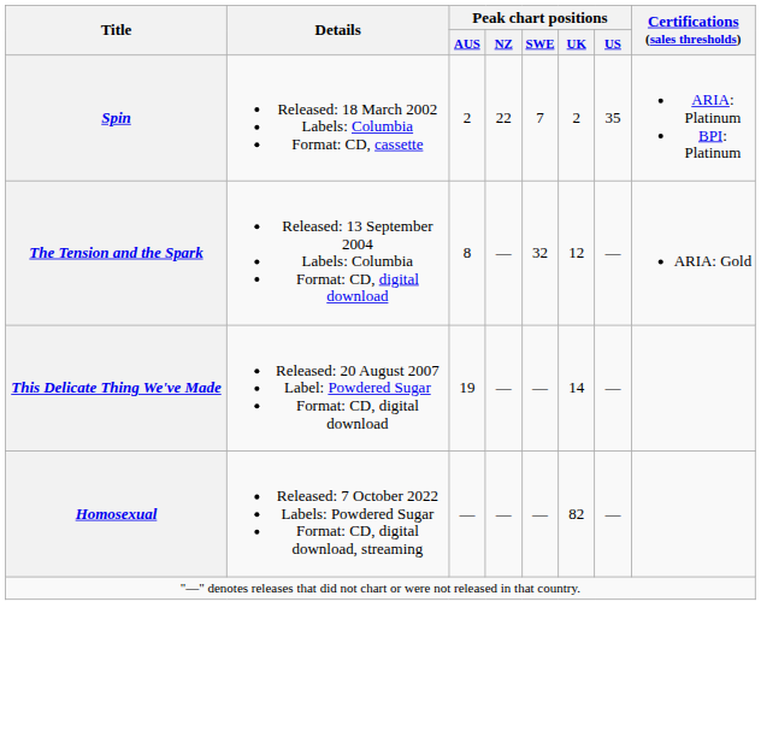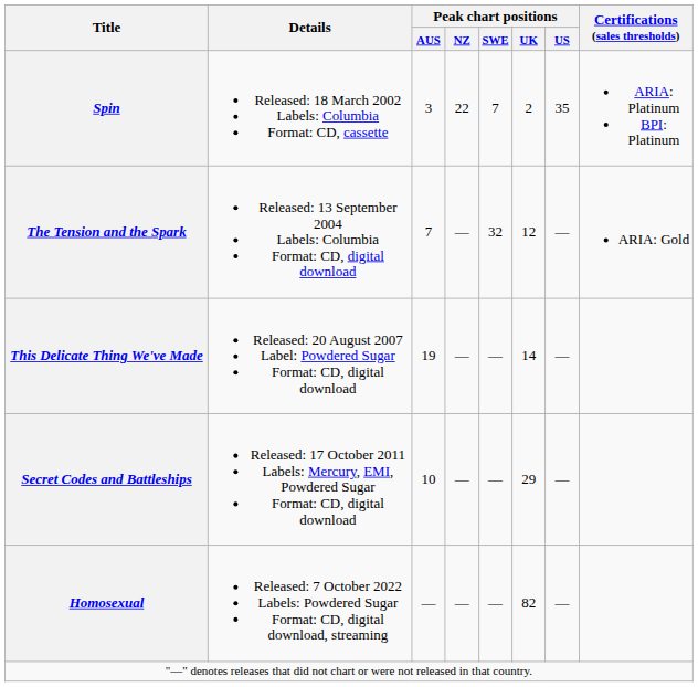 <table class="wikitable plainrowheaders" style="text-align:center;" border="1">
 <tr>
 <th rowspan="2" width=220>Title</th>
 <th rowspan="2" width=220>Details</th>
 <th colspan="5">Peak chart positions</th>
 <th rowspan="2" width=120><a href='#'>Certifications</a><br><small>(<a href='#'>sales thresholds</a>)</small></th>
 </tr>
 <tr>
 <th width=30><small><a href='#'>AUS</a><br></small></th>
 <th width=30><small><a href='#'>NZ</a><br></small></th>
 <th width=30><small><a href='#'>SWE</a><br></small></th>
 <th width=30><small><a href='#'>UK</a><br></small></th>
 <th width=30><small><a href='#'>US</a><br></small></th>
 </tr>
 <tr>
 <th scope="row"><em><a href='#'>Spin</a></em></th>
 <td><br><ul><li>Released: 18 March 2002</li><li>Labels: <a href='#'>Columbia</a></li><li>Format: CD, <a href='#'>cassette</a></li></ul></td>
-<td>2</td>
+<td>3</td>
 <td>22</td>
 <td>7</td>
 <td>2</td>
 <td>35</td>
 <td><br><ul><li><a href='#'>ARIA</a>: Platinum</li><li><a href='#'>BPI</a>: Platinum</li></ul></td>
 </tr>
 <tr>
 <th scope="row"><em><a href='#'>The Tension and the Spark</a></em></th>
 <td><br><ul><li>Released: 13 September 2004</li><li>Labels: Columbia</li><li>Format: CD, <a href='#'>digital download</a></li></ul></td>
-<td>8</td>
+<td>7</td>
 <td>—</td>
 <td>32</td>
 <td>12</td>
 <td>—</td>
 <td><br><ul><li>ARIA: Gold</li></ul></td>
 </tr>
 <tr>
 <th scope="row"><em><a href='#'>This Delicate Thing We've Made</a></em></th>
 <td><br><ul><li>Released: 20 August 2007</li><li>Label: <a href='#'>Powdered Sugar</a></li><li>Format: CD, digital download</li></ul></td>
 <td>19</td>
 <td>—</td>
 <td>—</td>
 <td>14</td>
 <td>—</td>
 <td></td>
 </tr>
 <tr>
+<th scope="row"><em><a href='#'>Secret Codes and Battleships</a></em></th>
+<td><br><ul><li>Released: 17 October 2011</li><li>Labels: <a href='#'>Mercury</a>, <a href='#'>EMI</a>, Powdered Sugar</li><li>Format: CD, digital download</li></ul></td>
+<td>10</td>
+<td>—</td>
+<td>—</td>
+<td>29</td>
+<td>—</td>
+<td></td>
+</tr>
+<tr>
 <th scope="row"><em><a href='#'>Homosexual</a></em></th>
 <td><br><ul><li>Released: 7 October 2022</li><li>Labels: Powdered Sugar</li><li>Format: CD, digital download, streaming</li></ul></td>
 <td>—</td>
 <td>—</td>
 <td>—</td>
 <td>82</td>
 <td>—</td>
 <td></td>
 </tr>
 <tr>
 <td colspan="8" style="font-size: 85%">"—" denotes releases that did not chart or were not released in that country.</td>
 </tr>
 </table>
